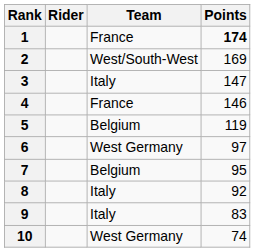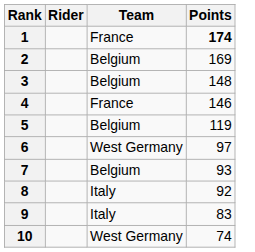 <table class="wikitable">
 <tr>
 <th scope="col">Rank</th>
 <th scope="col">Rider</th>
 <th scope="col">Team</th>
 <th scope="col">Points</th>
 </tr>
 <tr>
 <th scope="row">1</th>
 <td></td>
 <td>France</td>
 <td style="text-align:right;"><strong>174</strong></td>
 </tr>
 <tr>
 <th scope="row">2</th>
 <td></td>
-<td>West/South-West</td>
+<td>Belgium</td>
 <td style="text-align:right;">169</td>
 </tr>
 <tr>
 <th scope="row">3</th>
 <td></td>
-<td>Italy</td>
-<td style="text-align:right;">147</td>
+<td>Belgium</td>
+<td style="text-align:right;">148</td>
 </tr>
 <tr>
 <th scope="row">4</th>
 <td></td>
 <td>France</td>
 <td style="text-align:right;">146</td>
 </tr>
 <tr>
 <th scope="row">5</th>
 <td></td>
 <td>Belgium</td>
 <td style="text-align:right;">119</td>
 </tr>
 <tr>
 <th scope="row">6</th>
 <td></td>
 <td>West Germany</td>
 <td style="text-align:right;">97</td>
 </tr>
 <tr>
 <th scope="row">7</th>
 <td></td>
 <td>Belgium</td>
-<td style="text-align:right;">95</td>
+<td style="text-align:right;">93</td>
 </tr>
 <tr>
 <th scope="row">8</th>
 <td></td>
 <td>Italy</td>
 <td style="text-align:right;">92</td>
 </tr>
 <tr>
 <th scope="row">9</th>
 <td></td>
 <td>Italy</td>
 <td style="text-align:right;">83</td>
 </tr>
 <tr>
 <th scope="row">10</th>
 <td></td>
 <td>West Germany</td>
 <td style="text-align:right;">74</td>
 </tr>
 </table>
